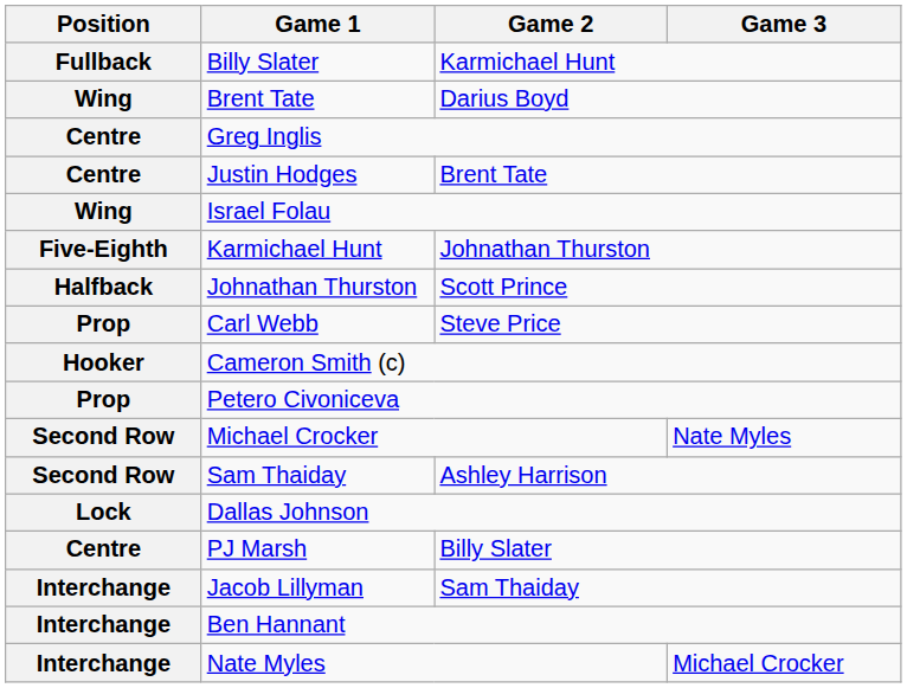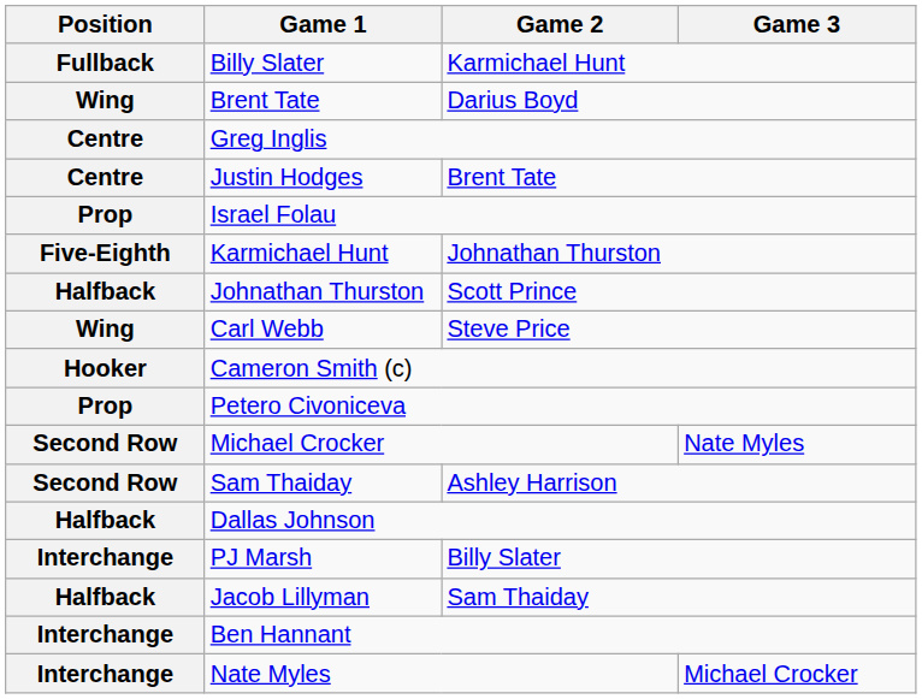 <table class="wikitable">
 <tr>
 <th style="width:125px;">Position</th>
 <th style="width:150px;">Game 1</th>
 <th style="width:150px;">Game 2</th>
 <th style="width:150px;">Game 3</th>
 </tr>
 <tr>
 <th>Fullback</th>
 <td> <a href='#'>Billy Slater</a></td>
 <td colspan="2"> <a href='#'>Karmichael Hunt</a></td>
 </tr>
 <tr>
 <th>Wing</th>
 <td> <a href='#'>Brent Tate</a></td>
 <td colspan="2"> <a href='#'>Darius Boyd</a></td>
 </tr>
 <tr>
 <th>Centre</th>
 <td colspan="3"> <a href='#'>Greg Inglis</a></td>
 </tr>
 <tr>
 <th>Centre</th>
 <td> <a href='#'>Justin Hodges</a></td>
 <td colspan="2"> <a href='#'>Brent Tate</a></td>
 </tr>
 <tr>
-<th>Wing</th>
+<th>Prop</th>
 <td colspan="3"> <a href='#'>Israel Folau</a></td>
 </tr>
 <tr>
 <th>Five-Eighth</th>
 <td> <a href='#'>Karmichael Hunt</a></td>
 <td colspan="2"> <a href='#'>Johnathan Thurston</a></td>
 </tr>
 <tr>
 <th>Halfback</th>
 <td> <a href='#'>Johnathan Thurston</a></td>
 <td colspan="2"> <a href='#'>Scott Prince</a></td>
 </tr>
 <tr>
-<th>Prop</th>
+<th>Wing</th>
 <td> <a href='#'>Carl Webb</a></td>
 <td colspan="2"> <a href='#'>Steve Price</a></td>
 </tr>
 <tr>
 <th>Hooker</th>
 <td colspan="3"> <a href='#'>Cameron Smith</a> (c)</td>
 </tr>
 <tr>
 <th>Prop</th>
 <td colspan="3"> <a href='#'>Petero Civoniceva</a></td>
 </tr>
 <tr>
 <th>Second Row</th>
 <td colspan="2"> <a href='#'>Michael Crocker</a></td>
 <td> <a href='#'>Nate Myles</a></td>
 </tr>
 <tr>
 <th>Second Row</th>
 <td> <a href='#'>Sam Thaiday</a></td>
 <td colspan="2"> <a href='#'>Ashley Harrison</a></td>
 </tr>
 <tr>
-<th>Lock</th>
+<th>Halfback</th>
 <td colspan="3"> <a href='#'>Dallas Johnson</a></td>
 </tr>
 <tr>
-<th>Centre</th>
+<th>Interchange</th>
 <td> <a href='#'>PJ Marsh</a></td>
 <td colspan="2"> <a href='#'>Billy Slater</a></td>
 </tr>
 <tr>
-<th>Interchange</th>
+<th>Halfback</th>
 <td> <a href='#'>Jacob Lillyman</a></td>
 <td colspan="2"> <a href='#'>Sam Thaiday</a></td>
 </tr>
 <tr>
 <th>Interchange</th>
 <td colspan="3"> <a href='#'>Ben Hannant</a></td>
 </tr>
 <tr>
 <th>Interchange</th>
 <td colspan="2"> <a href='#'>Nate Myles</a></td>
 <td> <a href='#'>Michael Crocker</a></td>
 </tr>
 </table>
